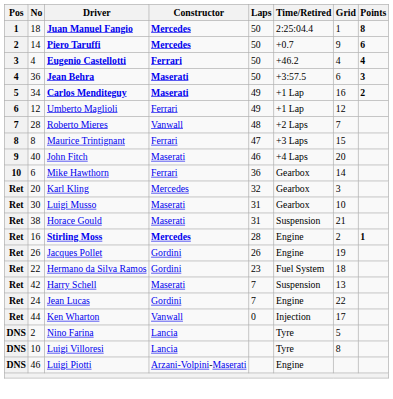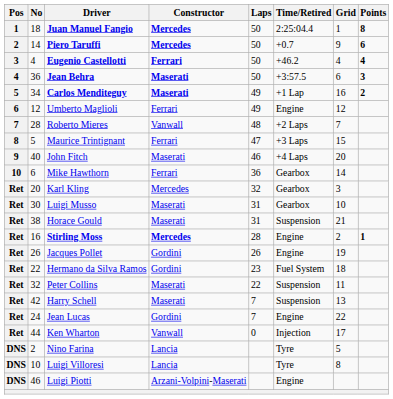 <table class="wikitable" style="font-size: 95%;">
 <tr>
 <th>Pos</th>
 <th>No</th>
 <th>Driver</th>
 <th>Constructor</th>
 <th>Laps</th>
 <th>Time/Retired</th>
 <th>Grid</th>
 <th>Points</th>
 </tr>
 <tr>
 <th>1</th>
 <td>18</td>
 <td> <strong><a href='#'>Juan Manuel Fangio</a></strong></td>
 <td><strong><a href='#'>Mercedes</a></strong></td>
 <td>50</td>
 <td>2:25:04.4</td>
 <td>1</td>
 <td><strong>8</strong></td>
 </tr>
 <tr>
 <th>2</th>
 <td>14</td>
 <td> <strong><a href='#'>Piero Taruffi</a></strong></td>
 <td><strong><a href='#'>Mercedes</a></strong></td>
 <td>50</td>
 <td>+0.7</td>
 <td>9</td>
 <td><strong>6</strong></td>
 </tr>
 <tr>
 <th>3</th>
 <td>4</td>
 <td> <strong><a href='#'>Eugenio Castellotti</a></strong></td>
 <td><strong><a href='#'>Ferrari</a></strong></td>
 <td>50</td>
 <td>+46.2</td>
 <td>4</td>
 <td><strong>4</strong></td>
 </tr>
 <tr>
 <th>4</th>
 <td>36</td>
 <td> <strong><a href='#'>Jean Behra</a></strong></td>
 <td><strong><a href='#'>Maserati</a></strong></td>
 <td>50</td>
 <td>+3:57.5</td>
 <td>6</td>
 <td><strong>3</strong></td>
 </tr>
 <tr>
 <th>5</th>
 <td>34</td>
 <td> <strong><a href='#'>Carlos Menditeguy</a></strong></td>
 <td><strong><a href='#'>Maserati</a></strong></td>
 <td>49</td>
 <td>+1 Lap</td>
 <td>16</td>
 <td><strong>2</strong></td>
 </tr>
 <tr>
 <th>6</th>
 <td>12</td>
 <td> <a href='#'>Umberto Maglioli</a></td>
 <td><a href='#'>Ferrari</a></td>
 <td>49</td>
-<td>+1 Lap</td>
+<td>Engine</td>
 <td>12</td>
 <td></td>
 </tr>
 <tr>
 <th>7</th>
 <td>28</td>
 <td> <a href='#'>Roberto Mieres</a></td>
 <td><a href='#'>Vanwall</a></td>
 <td>48</td>
 <td>+2 Laps</td>
 <td>7</td>
 <td></td>
 </tr>
 <tr>
 <th>8</th>
-<td>8</td>
+<td>5</td>
 <td> <a href='#'>Maurice Trintignant</a></td>
 <td><a href='#'>Ferrari</a></td>
 <td>47</td>
 <td>+3 Laps</td>
 <td>15</td>
 <td></td>
 </tr>
 <tr>
 <th>9</th>
 <td>40</td>
 <td> <a href='#'>John Fitch</a></td>
 <td><a href='#'>Maserati</a></td>
 <td>46</td>
 <td>+4 Laps</td>
 <td>20</td>
 <td></td>
 </tr>
 <tr>
 <th>10</th>
 <td>6</td>
 <td> <a href='#'>Mike Hawthorn</a></td>
 <td><a href='#'>Ferrari</a></td>
 <td>36</td>
 <td>Gearbox</td>
 <td>14</td>
 <td></td>
 </tr>
 <tr>
 <th>Ret</th>
 <td>20</td>
 <td> <a href='#'>Karl Kling</a></td>
 <td><a href='#'>Mercedes</a></td>
 <td>32</td>
 <td>Gearbox</td>
 <td>3</td>
 <td></td>
 </tr>
 <tr>
 <th>Ret</th>
 <td>30</td>
 <td> <a href='#'>Luigi Musso</a></td>
 <td><a href='#'>Maserati</a></td>
 <td>31</td>
 <td>Gearbox</td>
 <td>10</td>
 <td></td>
 </tr>
 <tr>
 <th>Ret</th>
 <td>38</td>
 <td> <a href='#'>Horace Gould</a></td>
 <td><a href='#'>Maserati</a></td>
 <td>31</td>
 <td>Suspension</td>
 <td>21</td>
 <td></td>
 </tr>
 <tr>
 <th>Ret</th>
 <td>16</td>
 <td> <strong><a href='#'>Stirling Moss</a></strong></td>
 <td><strong><a href='#'>Mercedes</a></strong></td>
 <td>28</td>
 <td>Engine</td>
 <td>2</td>
 <td><strong>1</strong></td>
 </tr>
 <tr>
 <th>Ret</th>
 <td>26</td>
 <td> <a href='#'>Jacques Pollet</a></td>
 <td><a href='#'>Gordini</a></td>
 <td>26</td>
 <td>Engine</td>
 <td>19</td>
 <td></td>
 </tr>
 <tr>
 <th>Ret</th>
 <td>22</td>
 <td> <a href='#'>Hermano da Silva Ramos</a></td>
 <td><a href='#'>Gordini</a></td>
 <td>23</td>
 <td>Fuel System</td>
 <td>18</td>
 <td></td>
 </tr>
 <tr>
 <th>Ret</th>
+<td>32</td>
+<td> <a href='#'>Peter Collins</a></td>
+<td><a href='#'>Maserati</a></td>
+<td>22</td>
+<td>Suspension</td>
+<td>11</td>
+<td></td>
+</tr>
+<tr>
+<th>Ret</th>
 <td>42</td>
 <td> <a href='#'>Harry Schell</a></td>
 <td><a href='#'>Maserati</a></td>
 <td>7</td>
 <td>Suspension</td>
 <td>13</td>
 <td></td>
 </tr>
 <tr>
 <th>Ret</th>
 <td>24</td>
 <td> <a href='#'>Jean Lucas</a></td>
 <td><a href='#'>Gordini</a></td>
 <td>7</td>
 <td>Engine</td>
 <td>22</td>
 <td></td>
 </tr>
 <tr>
 <th>Ret</th>
 <td>44</td>
 <td> <a href='#'>Ken Wharton</a></td>
 <td><a href='#'>Vanwall</a></td>
 <td>0</td>
 <td>Injection</td>
 <td>17</td>
 <td></td>
 </tr>
 <tr>
 <th>DNS</th>
 <td>2</td>
 <td> <a href='#'>Nino Farina</a></td>
 <td><a href='#'>Lancia</a></td>
 <td></td>
 <td>Tyre</td>
 <td>5</td>
 <td></td>
 </tr>
 <tr>
 <th>DNS</th>
 <td>10</td>
 <td> <a href='#'>Luigi Villoresi</a></td>
 <td><a href='#'>Lancia</a></td>
 <td></td>
 <td>Tyre</td>
 <td>8</td>
 <td></td>
 </tr>
 <tr>
 <th>DNS</th>
 <td>46</td>
 <td> <a href='#'>Luigi Piotti</a></td>
 <td><a href='#'>Arzani-Volpini</a>-<a href='#'>Maserati</a></td>
 <td></td>
 <td>Engine</td>
 <td></td>
 <td></td>
 </tr>
 <tr>
 <th colspan="8"></th>
 </tr>
 </table>
